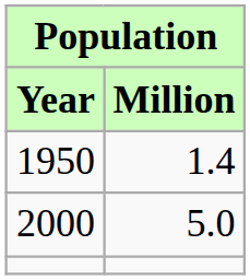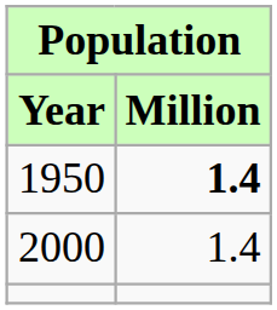 <table class="wikitable" style="float: right; margin-left: 10px">
 <tr>
 <th colspan="4"  style="text-align:center; background:#cfb;">Population</th>
 </tr>
 <tr>
 <th style="background:#cfb;">Year</th>
 <th style="background:#cfb;">Million</th>
 </tr>
 <tr>
 <td style="text-align:left;">1950</td>
-<td style="text-align:right;">1.4</td>
+<td style="text-align:right;"><strong>1.4</strong></td>
 </tr>
 <tr>
 <td style="text-align:left;">2000</td>
-<td style="text-align:right;">5.0</td>
+<td style="text-align:right;">1.4</td>
 </tr>
 <tr>
 <td style="text-align:left;"></td>
 <td style="text-align:right;"></td>
 </tr>
 </table>
